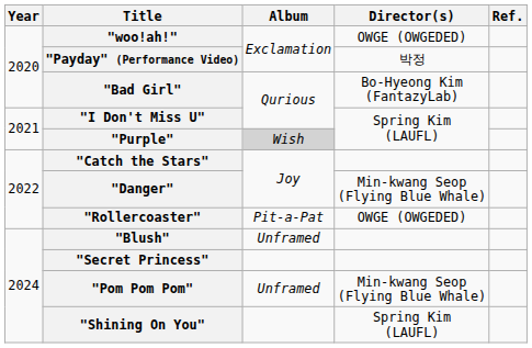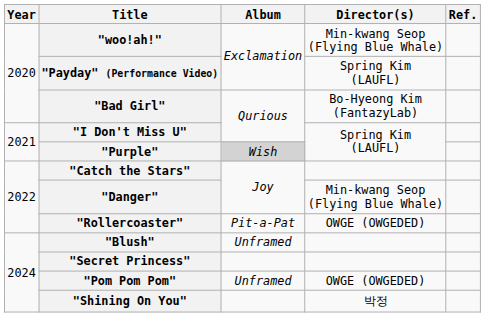 <table class="wikitable plainrowheaders" style="text-align:center;">
 <tr>
 <th>Year</th>
 <th>Title</th>
 <th>Album</th>
 <th>Director(s)</th>
 <th {{abbr>Ref.</th>
 </tr>
 <tr>
 <td rowspan="3">2020</td>
 <th scope="row">"woo!ah!"</th>
 <td rowspan="2"><em>Exclamation</em></td>
-<td>OWGE (OWGEDED)</td>
+<td>Min-kwang Seop<br>(Flying Blue Whale)</td>
 <td></td>
 </tr>
 <tr>
 <th scope="row">"Payday" <small>(Performance Video)</small></th>
-<td>박정</td>
+<td>Spring Kim<br>(LAUFL)</td>
 <td></td>
 </tr>
 <tr>
 <th scope="row">"Bad Girl"</th>
 <td rowspan="2"><em>Qurious</em></td>
 <td>Bo-Hyeong Kim<br>(FantazyLab)</td>
 <td></td>
 </tr>
 <tr>
 <td rowspan="2">2021</td>
 <th scope="row">"I Don't Miss U"</th>
 <td rowspan="2"\>Spring Kim<br>(LAUFL)</td>
 <td></td>
 </tr>
 <tr>
 <th scope="row">"Purple"</th>
 <td style="background: lightgrey;"><em>Wish</em></td>
 <td></td>
 </tr>
 <tr>
 <td rowspan="3">2022</td>
 <th scope="row">"Catch the Stars"</th>
 <td rowspan="2"><em>Joy</em></td>
 <td></td>
 <td></td>
 </tr>
 <tr>
 <th scope="row">"Danger"</th>
 <td>Min-kwang Seop<br>(Flying Blue Whale)</td>
 <td></td>
 </tr>
 <tr>
 <th scope="row">"Rollercoaster"</th>
 <td><em>Pit-a-Pat</em></td>
 <td>OWGE (OWGEDED)</td>
 <td></td>
 </tr>
 <tr>
 <td rowspan="4">2024</td>
 <th scope="row">"Blush"</th>
 <td scope="row"><em>Unframed</em></td>
 <td></td>
 <td></td>
 </tr>
 <tr>
 <th scope="row">"Secret Princess"</th>
 <td></td>
 <td></td>
 <td></td>
 </tr>
 <tr>
 <th scope="row">"Pom Pom Pom"</th>
 <td scope="row"><em>Unframed</em></td>
-<td>Min-kwang Seop<br>(Flying Blue Whale)</td>
+<td>OWGE (OWGEDED)</td>
 <td></td>
 </tr>
 <tr>
 <th scope="row">"Shining On You"</th>
 <td></td>
-<td>Spring Kim<br>(LAUFL)</td>
+<td>박정</td>
 <td></td>
 </tr>
 </table>
